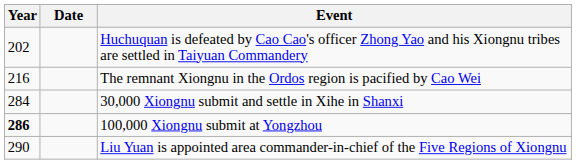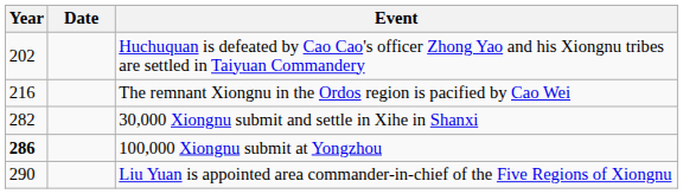 <table class="wikitable" width="100%">
 <tr>
 <th style="width:6%">Year</th>
 <th style="width:10%">Date</th>
 <th>Event</th>
 </tr>
 <tr>
 <td>202</td>
 <td></td>
 <td><a href='#'>Huchuquan</a> is defeated by <a href='#'>Cao Cao</a>'s officer <a href='#'>Zhong Yao</a> and his Xiongnu tribes are settled in <a href='#'>Taiyuan Commandery</a></td>
 </tr>
 <tr>
 <td>216</td>
 <td></td>
 <td>The remnant Xiongnu in the <a href='#'>Ordos</a> region is pacified by <a href='#'>Cao Wei</a></td>
 </tr>
 <tr>
-<td>284</td>
+<td>282</td>
 <td></td>
 <td>30,000 <a href='#'>Xiongnu</a> submit and settle in Xihe in <a href='#'>Shanxi</a></td>
 </tr>
 <tr>
 <td><strong>286</strong></td>
 <td></td>
 <td>100,000 <a href='#'>Xiongnu</a> submit at <a href='#'>Yongzhou</a></td>
 </tr>
 <tr>
 <td>290</td>
 <td></td>
 <td><a href='#'>Liu Yuan</a> is appointed area commander-in-chief of the <a href='#'>Five Regions of Xiongnu</a></td>
 </tr>
 </table>
